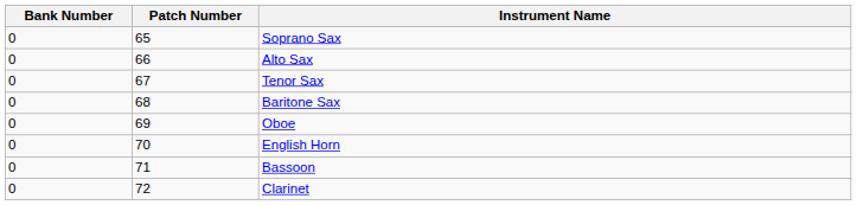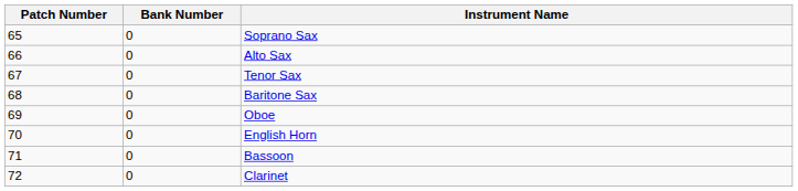 <table width="50%" class="wikitable">
 <tr>
+<th width="15%">Patch Number</th>
 <th width="15%">Bank Number</th>
-<th width="15%">Patch Number</th>
 <th width="70%">Instrument Name</th>
 </tr>
 <tr>
+<td>65</td>
 <td>0</td>
-<td>65</td>
 <td><a href='#'>Soprano Sax</a></td>
 </tr>
 <tr>
+<td>66</td>
 <td>0</td>
-<td>66</td>
 <td><a href='#'>Alto Sax</a></td>
 </tr>
 <tr>
+<td>67</td>
 <td>0</td>
-<td>67</td>
 <td><a href='#'>Tenor Sax</a></td>
 </tr>
 <tr>
+<td>68</td>
 <td>0</td>
-<td>68</td>
 <td><a href='#'>Baritone Sax</a></td>
 </tr>
 <tr>
+<td>69</td>
 <td>0</td>
-<td>69</td>
 <td><a href='#'>Oboe</a></td>
 </tr>
 <tr>
+<td>70</td>
 <td>0</td>
-<td>70</td>
 <td><a href='#'>English Horn</a></td>
 </tr>
 <tr>
+<td>71</td>
 <td>0</td>
-<td>71</td>
 <td><a href='#'>Bassoon</a></td>
 </tr>
 <tr>
+<td>72</td>
 <td>0</td>
-<td>72</td>
 <td><a href='#'>Clarinet</a></td>
 </tr>
 </table>
